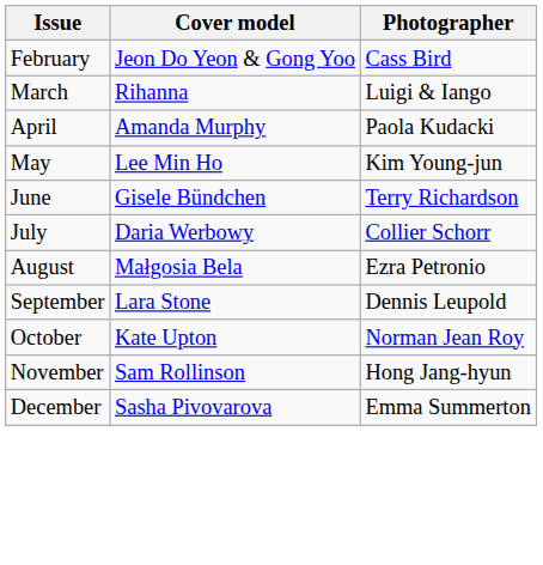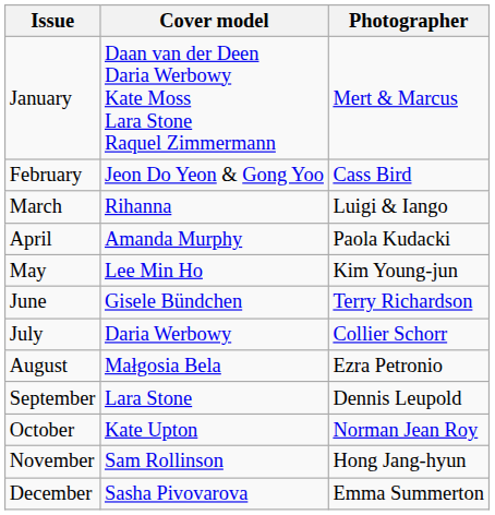 <table class="sortable wikitable">
 <tr>
 <th>Issue</th>
 <th>Cover model</th>
 <th>Photographer</th>
+</tr>
+<tr>
+<td>January</td>
+<td><a href='#'>Daan van der Deen</a><br><a href='#'>Daria Werbowy</a><br><a href='#'>Kate Moss</a><br><a href='#'>Lara Stone</a><br><a href='#'>Raquel Zimmermann</a></td>
+<td><a href='#'>Mert & Marcus</a></td>
 </tr>
 <tr>
 <td>February</td>
 <td><a href='#'>Jeon Do Yeon</a> & <a href='#'>Gong Yoo</a></td>
 <td><a href='#'>Cass Bird</a></td>
 </tr>
 <tr>
 <td>March</td>
 <td><a href='#'>Rihanna</a></td>
 <td>Luigi & Iango</td>
 </tr>
 <tr>
 <td>April</td>
 <td><a href='#'>Amanda Murphy</a></td>
 <td>Paola Kudacki</td>
 </tr>
 <tr>
 <td>May</td>
 <td><a href='#'>Lee Min Ho</a></td>
 <td>Kim Young-jun</td>
 </tr>
 <tr>
 <td>June</td>
 <td><a href='#'>Gisele Bündchen</a></td>
 <td><a href='#'>Terry Richardson</a></td>
 </tr>
 <tr>
 <td>July</td>
 <td><a href='#'>Daria Werbowy</a></td>
 <td><a href='#'>Collier Schorr</a></td>
 </tr>
 <tr>
 <td>August</td>
 <td><a href='#'>Małgosia Bela</a></td>
 <td>Ezra Petronio</td>
 </tr>
 <tr>
 <td>September</td>
 <td><a href='#'>Lara Stone</a></td>
 <td>Dennis Leupold</td>
 </tr>
 <tr>
 <td>October</td>
 <td><a href='#'>Kate Upton</a></td>
 <td><a href='#'>Norman Jean Roy</a></td>
 </tr>
 <tr>
 <td>November</td>
 <td><a href='#'>Sam Rollinson</a></td>
 <td>Hong Jang-hyun</td>
 </tr>
 <tr>
 <td>December</td>
 <td><a href='#'>Sasha Pivovarova</a></td>
 <td>Emma Summerton</td>
 </tr>
 </table>
